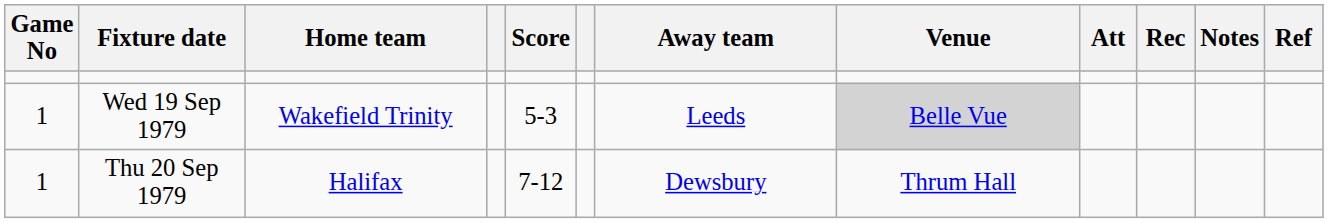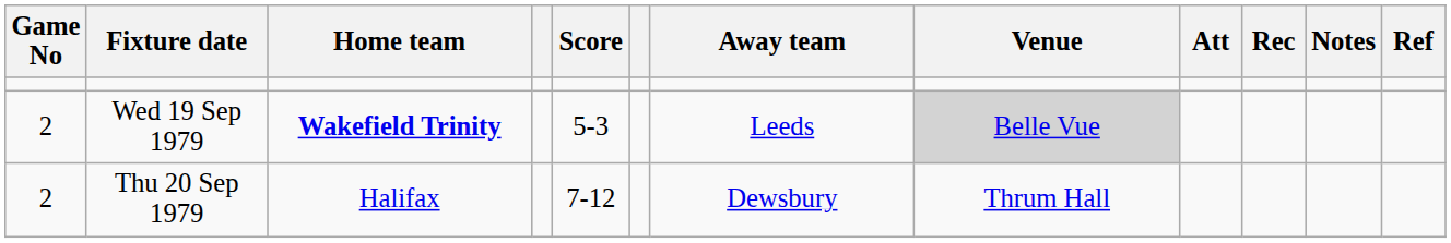 <table class="wikitable" style="text-align:center;">
 <tr>
 <th width=20 abbr="No">Game No</th>
 <th width=100 abbr="Date">Fixture date</th>
 <th width=150 abbr="Home team">Home team</th>
 <th width=5 abbr="space"></th>
 <th width=20 abbr="Score">Score</th>
 <th width=5 abbr="space"></th>
 <th width=150 abbr="Away team">Away team</th>
 <th width=150 abbr="Venue">Venue</th>
 <th width=30 abbr="Att">Att</th>
 <th width=30 abbr="Rec">Rec</th>
 <th width=20 abbr="Notes">Notes</th>
 <th width=30 abbr="Ref">Ref</th>
 </tr>
 <tr>
 <td></td>
 <td></td>
 <td></td>
 <td></td>
 <td></td>
 <td></td>
 <td></td>
 <td></td>
 <td></td>
 <td></td>
 <td></td>
 </tr>
 <tr>
-<td>1</td>
+<td>2</td>
 <td>Wed 19 Sep 1979</td>
-<td><a href='#'>Wakefield Trinity</a></td>
+<td><strong><a href='#'>Wakefield Trinity</a></strong></td>
 <td></td>
 <td>5-3</td>
 <td></td>
 <td><a href='#'>Leeds</a></td>
 <td style="background: lightgrey;"><a href='#'>Belle Vue</a></td>
 <td></td>
 <td></td>
 <td></td>
 <td></td>
 </tr>
 <tr>
-<td>1</td>
+<td>2</td>
 <td>Thu 20 Sep 1979</td>
 <td><a href='#'>Halifax</a></td>
 <td></td>
 <td>7-12</td>
 <td></td>
 <td><a href='#'>Dewsbury</a></td>
 <td><a href='#'>Thrum Hall</a></td>
 <td></td>
 <td></td>
 <td></td>
 <td></td>
 </tr>
 </table>
